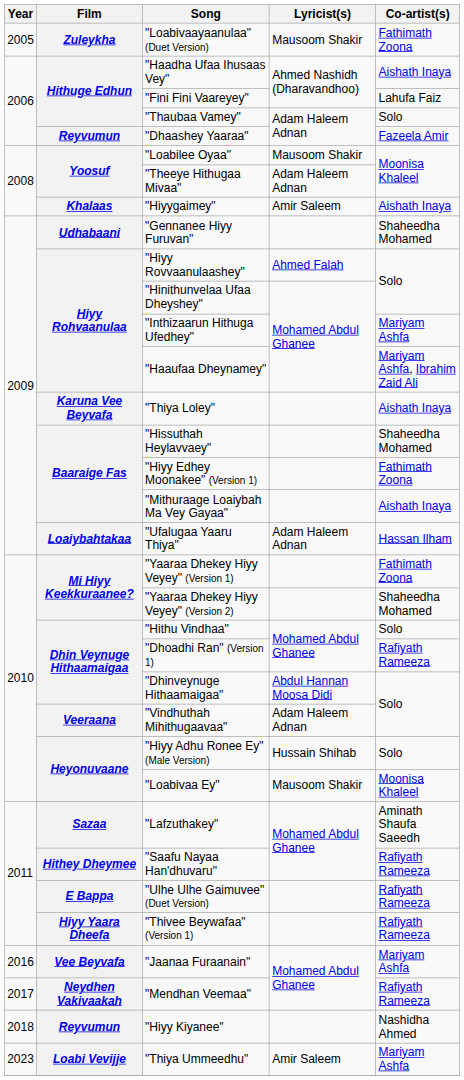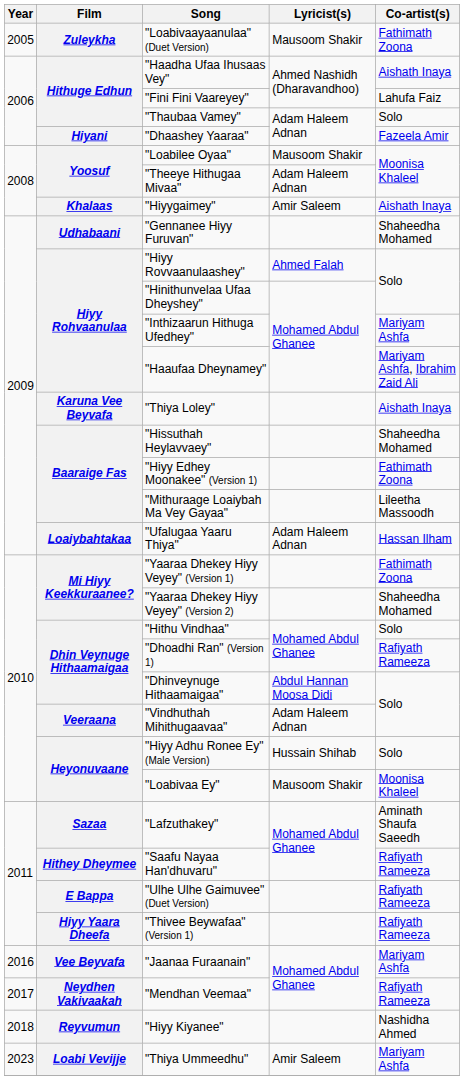 <table class="wikitable plainrowheaders">
 <tr>
 <th scope="col">Year</th>
 <th scope="col">Film</th>
 <th scope="col">Song</th>
 <th scope="col">Lyricist(s)</th>
 <th scope="col">Co-artist(s)</th>
 </tr>
 <tr>
 <td>2005</td>
 <th scope="row"><em><a href='#'>Zuleykha</a></em></th>
 <td>"Loabivaayaanulaa" <small>(Duet Version)</small></td>
 <td>Mausoom Shakir</td>
 <td><a href='#'>Fathimath Zoona</a></td>
 </tr>
 <tr>
 <td rowspan="4">2006</td>
 <th rowspan="3" scope="row"><em><a href='#'>Hithuge Edhun</a></em></th>
 <td>"Haadha Ufaa Ihusaas Vey"</td>
 <td rowspan="2">Ahmed Nashidh (Dharavandhoo)</td>
 <td><a href='#'>Aishath Inaya</a></td>
 </tr>
 <tr>
 <td>"Fini Fini Vaareyey"</td>
 <td>Lahufa Faiz</td>
 </tr>
 <tr>
 <td>"Thaubaa Vamey"</td>
 <td rowspan="2">Adam Haleem Adnan</td>
 <td>Solo</td>
 </tr>
 <tr>
-<th scope="row"><em><a href='#'>Reyvumun</a></em></th>
+<th scope="row"><em><a href='#'>Hiyani</a></em></th>
 <td>"Dhaashey Yaaraa"</td>
 <td><a href='#'>Fazeela Amir</a></td>
 </tr>
 <tr>
 <td rowspan="3">2008</td>
 <th rowspan="2" scope="row"><em><a href='#'>Yoosuf</a></em></th>
 <td>"Loabilee Oyaa"</td>
 <td>Mausoom Shakir</td>
 <td rowspan="2"><a href='#'>Moonisa Khaleel</a></td>
 </tr>
 <tr>
 <td>"Theeye Hithugaa Mivaa"</td>
 <td>Adam Haleem Adnan</td>
 </tr>
 <tr>
 <th scope="row"><em><a href='#'>Khalaas</a></em></th>
 <td>"Hiyygaimey"</td>
 <td>Amir Saleem</td>
 <td><a href='#'>Aishath Inaya</a></td>
 </tr>
 <tr>
 <td rowspan="10">2009</td>
 <th scope="row"><em><a href='#'>Udhabaani</a></em></th>
 <td>"Gennanee Hiyy Furuvan"</td>
 <td></td>
 <td>Shaheedha Mohamed</td>
 </tr>
 <tr>
 <th rowspan="4" scope="row"><em><a href='#'>Hiyy Rohvaanulaa</a></em></th>
 <td>"Hiyy Rovvaanulaashey"</td>
 <td><a href='#'>Ahmed Falah</a></td>
 <td rowspan="2">Solo</td>
 </tr>
 <tr>
 <td>"Hinithunvelaa Ufaa Dheyshey"</td>
 <td rowspan="3"><a href='#'>Mohamed Abdul Ghanee</a></td>
 </tr>
 <tr>
 <td>"Inthizaarun Hithuga Ufedhey"</td>
 <td><a href='#'>Mariyam Ashfa</a></td>
 </tr>
 <tr>
 <td>"Haaufaa Dheynamey"</td>
 <td><a href='#'>Mariyam Ashfa</a>, <a href='#'>Ibrahim Zaid Ali</a></td>
 </tr>
 <tr>
 <th scope="row"><em><a href='#'>Karuna Vee Beyvafa</a></em></th>
 <td>"Thiya Loley"</td>
 <td></td>
 <td><a href='#'>Aishath Inaya</a></td>
 </tr>
 <tr>
 <th rowspan="3" scope="row"><em><a href='#'>Baaraige Fas</a></em></th>
 <td>"Hissuthah Heylavvaey"</td>
 <td></td>
 <td>Shaheedha Mohamed</td>
 </tr>
 <tr>
 <td>"Hiyy Edhey Moonakee" <small>(Version 1)</small></td>
 <td></td>
 <td><a href='#'>Fathimath Zoona</a></td>
 </tr>
 <tr>
 <td>"Mithuraage Loaiybah Ma Vey Gayaa"</td>
 <td></td>
-<td><a href='#'>Aishath Inaya</a></td>
+<td>Lileetha Massoodh</td>
 </tr>
 <tr>
 <th scope="row"><em><a href='#'>Loaiybahtakaa</a></em></th>
 <td>"Ufalugaa Yaaru Thiya"</td>
 <td>Adam Haleem Adnan</td>
 <td><a href='#'>Hassan Ilham</a></td>
 </tr>
 <tr>
 <td rowspan="8">2010</td>
 <th rowspan="2" scope="row"><em><a href='#'>Mi Hiyy Keekkuraanee?</a></em></th>
 <td>"Yaaraa Dhekey Hiyy Veyey" <small>(Version 1)</small></td>
 <td></td>
 <td><a href='#'>Fathimath Zoona</a></td>
 </tr>
 <tr>
 <td>"Yaaraa Dhekey Hiyy Veyey" <small>(Version 2)</small></td>
 <td></td>
 <td>Shaheedha Mohamed</td>
 </tr>
 <tr>
 <th rowspan="3" scope="row"><em><a href='#'>Dhin Veynuge Hithaamaigaa</a></em></th>
 <td>"Hithu Vindhaa"</td>
 <td rowspan="2"><a href='#'>Mohamed Abdul Ghanee</a></td>
 <td>Solo</td>
 </tr>
 <tr>
 <td>"Dhoadhi Ran" <small>(Version 1)</small></td>
 <td><a href='#'>Rafiyath Rameeza</a></td>
 </tr>
 <tr>
 <td>"Dhinveynuge Hithaamaigaa"</td>
 <td><a href='#'>Abdul Hannan Moosa Didi</a></td>
 <td rowspan="2">Solo</td>
 </tr>
 <tr>
 <th scope="row"><em><a href='#'>Veeraana</a></em></th>
 <td>"Vindhuthah Mihithugaavaa"</td>
 <td>Adam Haleem Adnan</td>
 </tr>
 <tr>
 <th rowspan="2" scope="row"><em><a href='#'>Heyonuvaane</a></em></th>
 <td>"Hiyy Adhu Ronee Ey" <small>(Male Version)</small></td>
 <td>Hussain Shihab</td>
 <td>Solo</td>
 </tr>
 <tr>
 <td>"Loabivaa Ey"</td>
 <td>Mausoom Shakir</td>
 <td><a href='#'>Moonisa Khaleel</a></td>
 </tr>
 <tr>
 <td rowspan="4">2011</td>
 <th scope="row"><a href='#'><em>Sazaa</em></a></th>
 <td>"Lafzuthakey"</td>
 <td rowspan="2"><a href='#'>Mohamed Abdul Ghanee</a></td>
 <td>Aminath Shaufa Saeedh</td>
 </tr>
 <tr>
 <th scope="row"><em><a href='#'>Hithey Dheymee</a></em></th>
 <td>"Saafu Nayaa Han'dhuvaru"</td>
 <td><a href='#'>Rafiyath Rameeza</a></td>
 </tr>
 <tr>
 <th scope="row"><em><a href='#'>E Bappa</a></em></th>
 <td>"Ulhe Ulhe Gaimuvee" <small>(Duet Version)</small></td>
 <td></td>
 <td><a href='#'>Rafiyath Rameeza</a></td>
 </tr>
 <tr>
 <th scope="row"><em><a href='#'>Hiyy Yaara Dheefa</a></em></th>
 <td>"Thivee Beywafaa" <small>(Version 1)</small></td>
 <td></td>
 <td><a href='#'>Rafiyath Rameeza</a></td>
 </tr>
 <tr>
 <td>2016</td>
 <th scope="row"><em><a href='#'>Vee Beyvafa</a></em></th>
 <td>"Jaanaa Furaanain"</td>
 <td rowspan="2"><a href='#'>Mohamed Abdul Ghanee</a></td>
 <td><a href='#'>Mariyam Ashfa</a></td>
 </tr>
 <tr>
 <td>2017</td>
 <th scope="row"><em><a href='#'>Neydhen Vakivaakah</a></em></th>
 <td>"Mendhan Veemaa"</td>
 <td><a href='#'>Rafiyath Rameeza</a></td>
 </tr>
 <tr>
 <td>2018</td>
 <th scope="row"><em><a href='#'>Reyvumun</a></em></th>
 <td>"Hiyy Kiyanee"</td>
 <td></td>
 <td>Nashidha Ahmed</td>
 </tr>
 <tr>
 <td>2023</td>
 <th scope="row"><em><a href='#'>Loabi Vevijje</a></em></th>
 <td>"Thiya Ummeedhu"</td>
 <td>Amir Saleem</td>
 <td><a href='#'>Mariyam Ashfa</a></td>
 </tr>
 <tr>
 </tr>
 </table>
